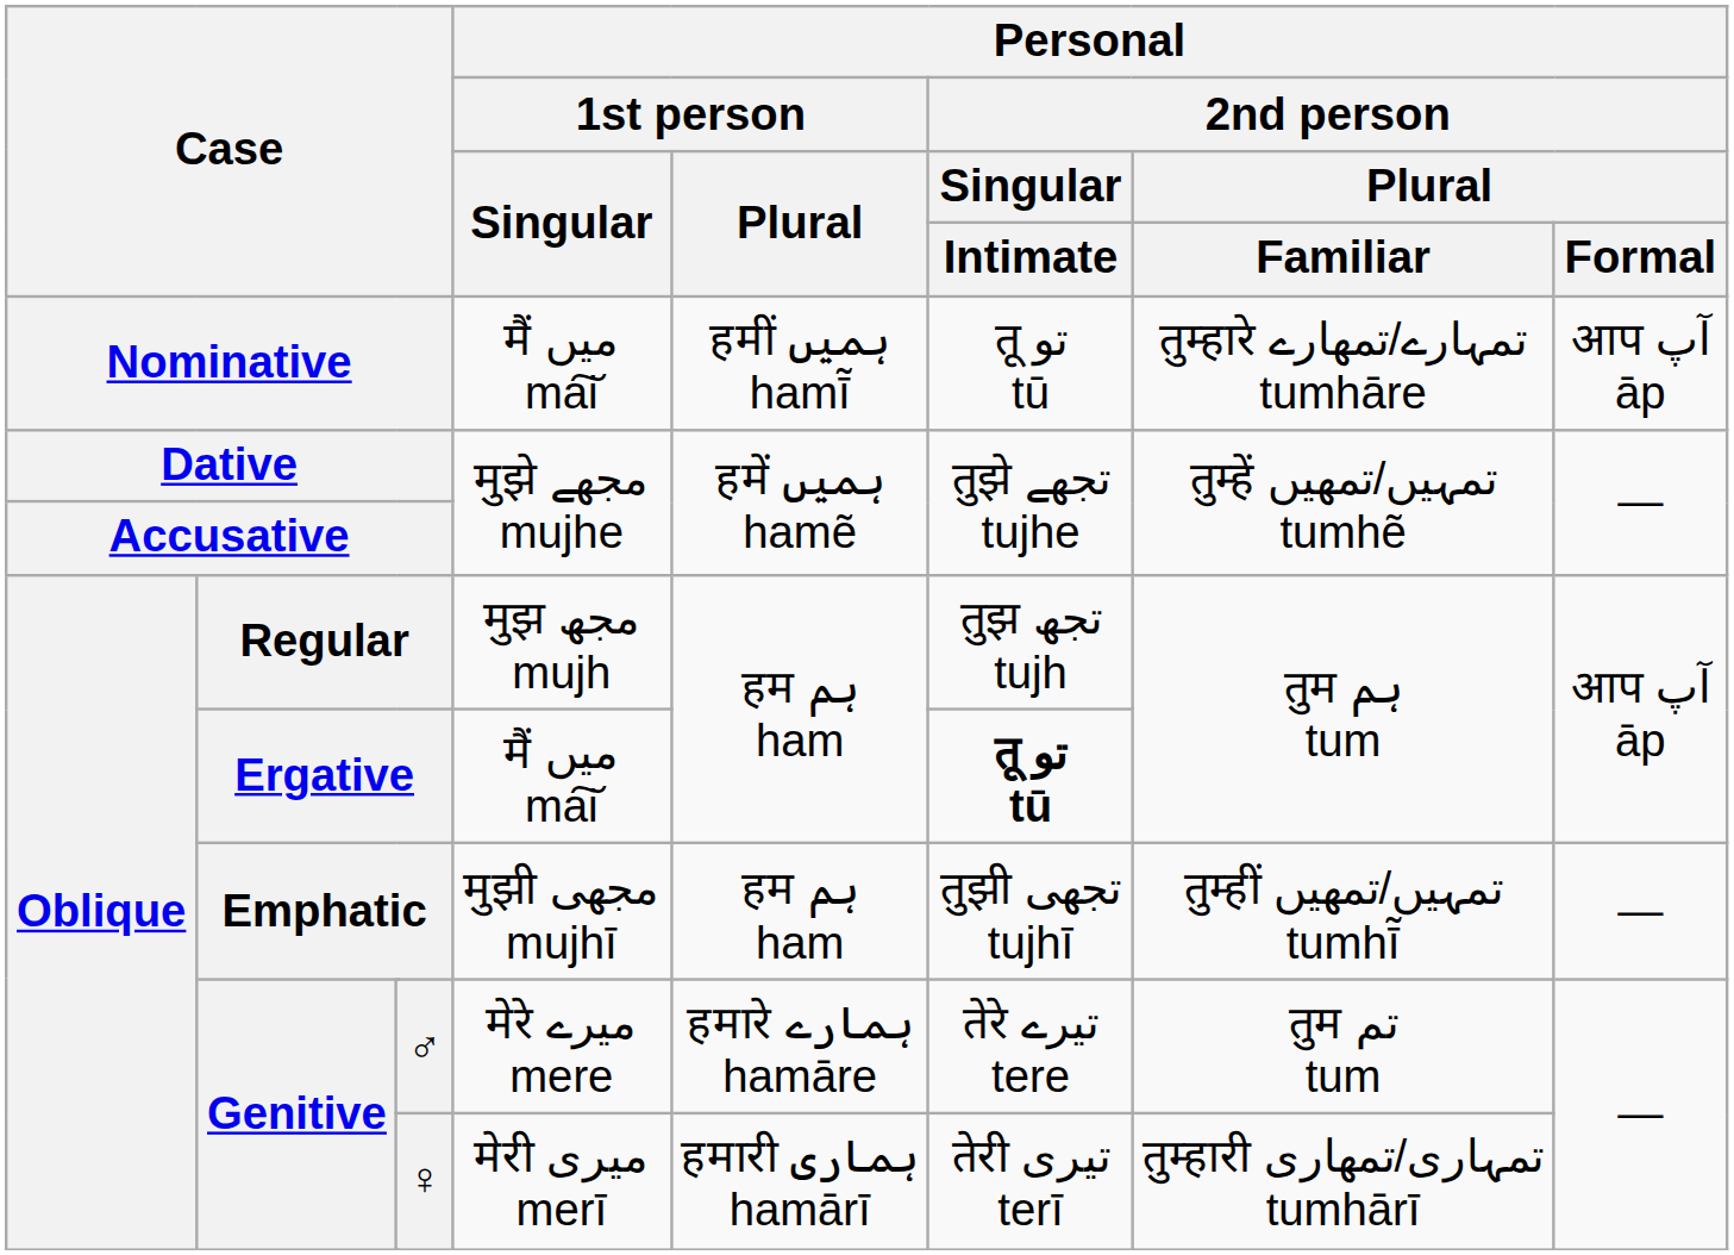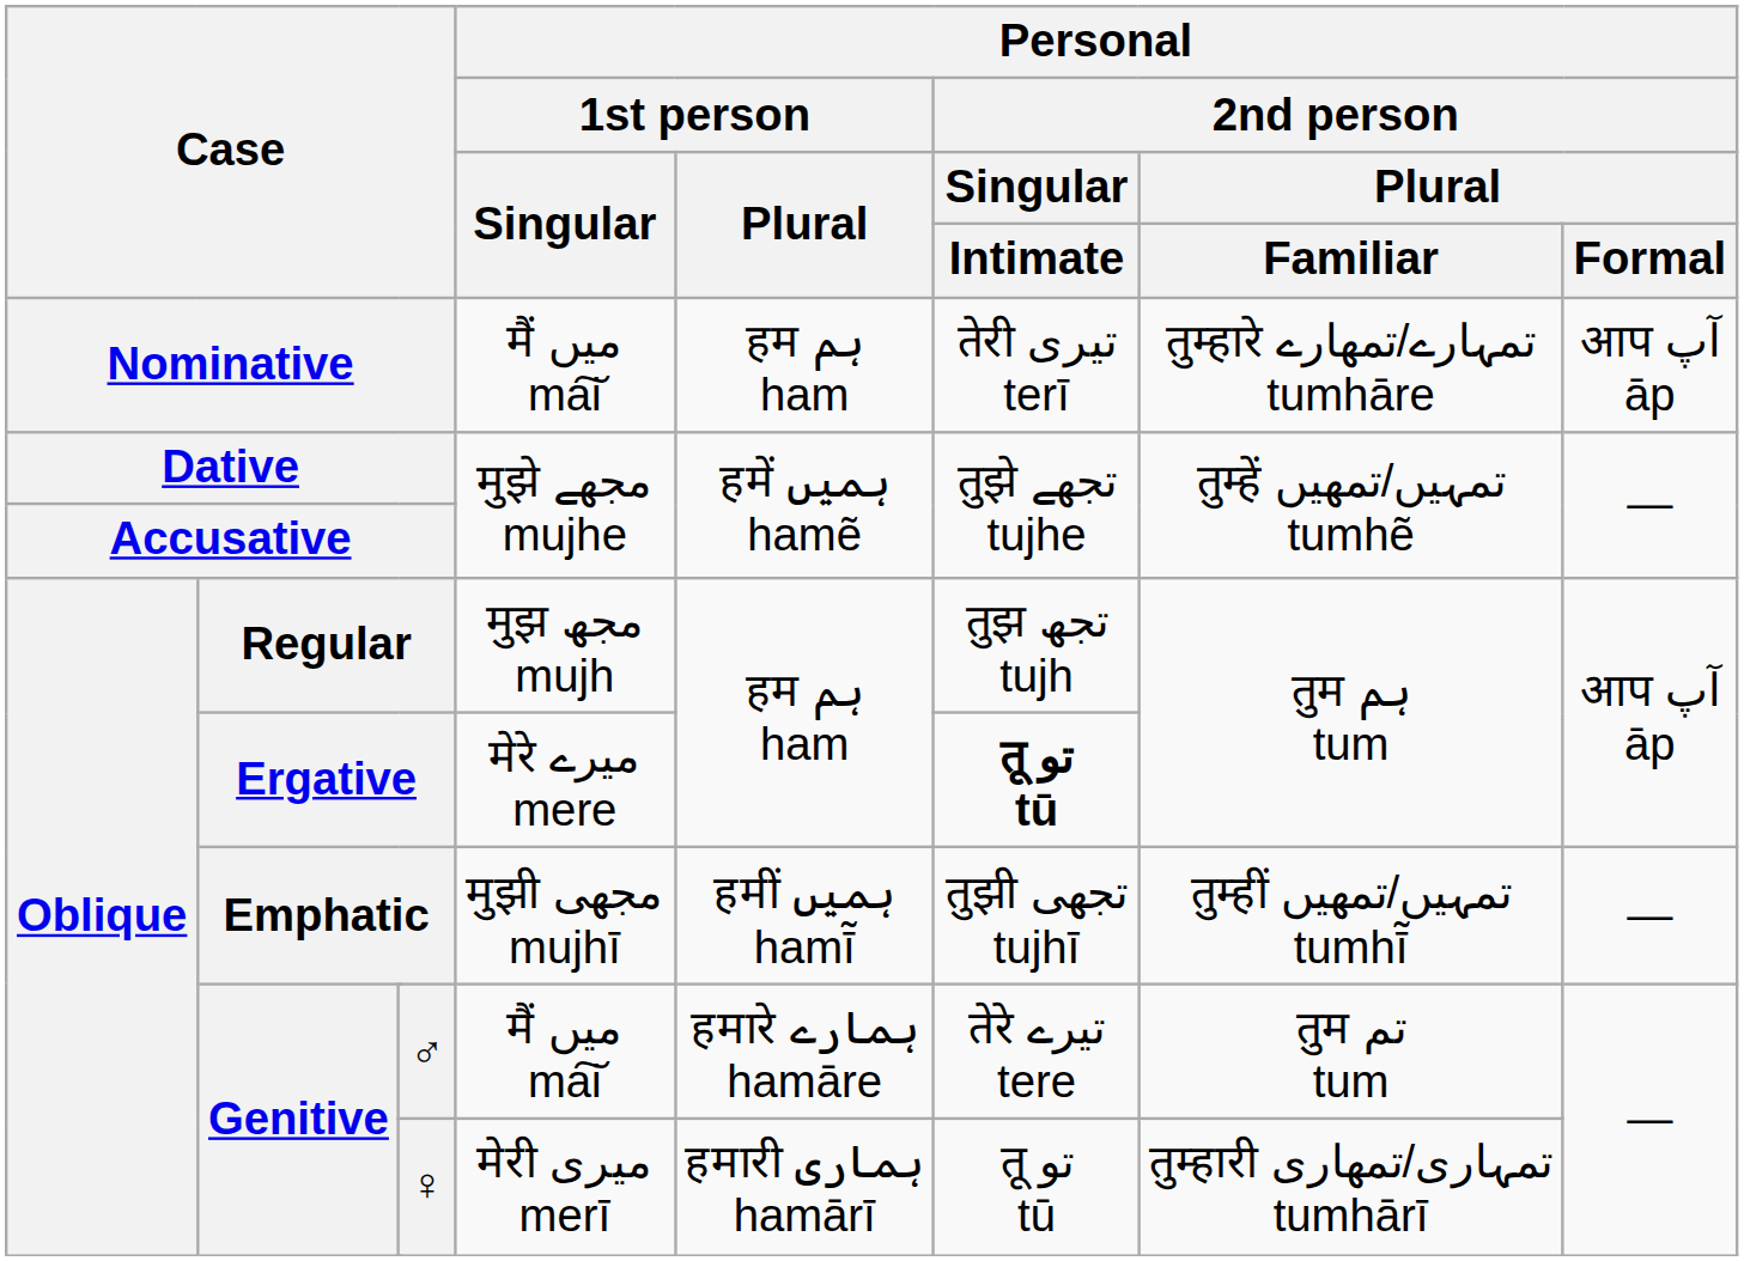 <table class="wikitable" style="text-align:center">
 <tr>
 <th colspan="4" rowspan="4">Case</th>
 <th colspan="5">Personal</th>
 </tr>
 <tr>
 <th colspan="2">1st person</th>
 <th colspan="3">2nd person</th>
 </tr>
 <tr>
 <th rowspan="2">Singular</th>
 <th rowspan="2">Plural</th>
 <th>Singular</th>
 <th colspan="2">Plural</th>
 </tr>
 <tr>
 <th>Intimate</th>
 <th>Familiar</th>
 <th>Formal</th>
 </tr>
 <tr>
 <th colspan="4"><a href='#'>Nominative</a></th>
 <td>मैं میں<br>ma͠i</td>
-<td>हमीं ہمیں<br>hamī̃</td>
-<td>तू تو<br>tū</td>
+<td>हम ہم<br>ham</td>
+<td>तेरी تیری<br>terī</td>
 <td>तुम्हारे تمہارے/تمھارے<br>tumhāre</td>
 <td>आप آپ<br>āp</td>
 </tr>
 <tr>
 <th colspan="4"><a href='#'>Dative</a></th>
 <td rowspan="2">मुझे مجھے<br>mujhe</td>
 <td rowspan="2">हमें ہمیں<br>hamẽ</td>
 <td rowspan="2">तुझे تجھے<br>tujhe</td>
 <td rowspan="2">तुम्हें تمہیں/تمھیں<br>tumhẽ</td>
 <td rowspan="2">—</td>
 </tr>
 <tr>
 <th colspan="4"><a href='#'>Accusative</a></th>
 </tr>
 <tr>
 <th rowspan="5"><a href='#'>Oblique</a></th>
 <th colspan="3">Regular</th>
 <td>मुझ مجھ<br>mujh</td>
 <td rowspan="2">हम ہم<br>ham</td>
 <td>तुझ تجھ<br>tujh</td>
 <td rowspan="2">तुम ہم<br>tum</td>
 <td rowspan="2">आप آپ<br>āp</td>
 </tr>
 <tr>
 <th colspan="3"><a href='#'>Ergative</a></th>
-<td>मैं میں<br>ma͠i</td>
+<td>मेरे میرے<br>mere</td>
 <td><strong>तू تو<br>tū</strong></td>
 </tr>
 <tr>
 <th colspan="3">Emphatic</th>
 <td>मुझी مجھی<br>mujhī</td>
-<td>हम ہم<br>ham</td>
+<td>हमीं ہمیں<br>hamī̃</td>
 <td>तुझी تجھی<br>tujhī</td>
 <td>तुम्हीं تمہیں/تمھیں<br>tumhī̃</td>
 <td>—</td>
 </tr>
 <tr>
 <th colspan="2" rowspan="2"><a href='#'>Genitive</a></th>
 <th>♂</th>
-<td>मेरे میرے<br>mere</td>
+<td>मैं میں<br>ma͠i</td>
 <td>हमारे ہمارے<br>hamāre</td>
 <td>तेरे تیرے<br>tere</td>
 <td>तुम تم<br>tum</td>
 <td rowspan="2">—</td>
 </tr>
 <tr>
 <th>♀</th>
 <td>मेरी میری<br>merī</td>
 <td>हमारी ہماری<br>hamārī</td>
-<td>तेरी تیری<br>terī</td>
+<td>तू تو<br>tū</td>
 <td>तुम्हारी تمہاری/تمھاری<br>tumhārī</td>
 </tr>
 </table>
